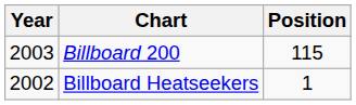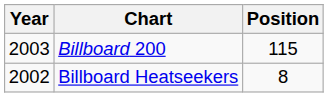 <table class="wikitable">
 <tr>
 <th align="left">Year</th>
 <th align="left">Chart</th>
 <th align="left">Position</th>
 </tr>
 <tr>
 <td>2003</td>
 <td><a href='#'><em>Billboard</em> 200</a></td>
 <td align="center">115</td>
 </tr>
 <tr>
 <td>2002</td>
 <td><a href='#'>Billboard Heatseekers</a></td>
-<td align="center">1</td>
+<td align="center">8</td>
 </tr>
 </table>
